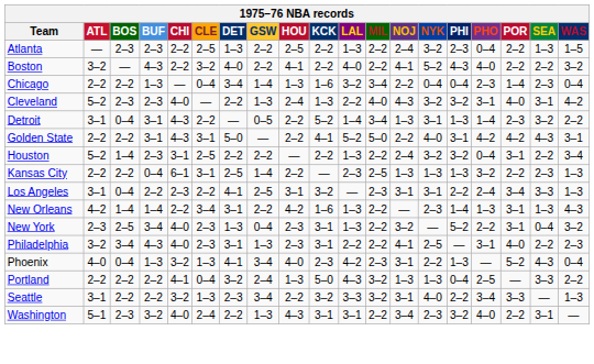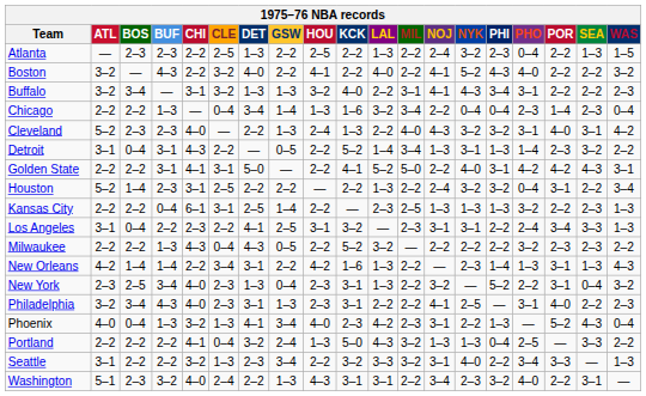 <table class="wikitable" style="font-size:95%; text-align:center;">
 <tr>
 <th colspan=19>1975–76 NBA records</th>
 </tr>
 <tr>
 <th width=100>Team</th>
 <th style="background:#C90F2E;color:#FFFFFF;width=35">ATL</th>
 <th style="background:#006400;color:#FFFFFF;width=35">BOS</th>
 <th style="background:#428FDF;color:#FFFFFF;width=35">BUF</th>
 <th style="background:#BA0C2F;color:#FFFFFF;width=35">CHI</th>
 <th style="background:#FFA402;color:#77222F;width=35">CLE</th>
 <th style="background:#012F6B;color:#FFFFFF;width=35">DET</th>
 <th style="background:#FFC62C;color:#012F6B;width=35">GSW</th>
 <th style="background:#BA0C2F;color:#FFFFFF;width=35">HOU</th>
 <th style="background:#012F6B;color:#FFFFFF;width=35">KCK</th>
 <th style="background:#800080;color:#FFD700;width=35">LAL</th>
 <th style="background:#006400;color:#B22222;width=35">MIL</th>
 <th style="background:#5C2F83;color:#FCC200;width=35">NOJ</th>
 <th style="background:#003EA4;color:#E35208;width=35">NYK</th>
 <th style="background:#012268;color:#FFFFFF;width=35">PHI</th>
 <th style="background:#702F8B;color:#FA4417;width=35">PHO</th>
 <th style="background:#BA0C2F;color:#FFFFFF;width=35">POR</th>
 <th style="background:#00843D;color:#FFCD01;width=35">SEA</th>
 <th style="background:#012F6D;color:#BA0C2F;width=35">WAS</th>
 </tr>
 <tr>
 <td style="text-align:left;"><a href='#'>Atlanta</a></td>
 <td>—</td>
 <td>2–3</td>
 <td>2–3</td>
 <td>2–2</td>
 <td>2–5</td>
 <td>1–3</td>
 <td>2–2</td>
 <td>2–5</td>
 <td>2–2</td>
 <td>1–3</td>
 <td>2–2</td>
 <td>2–4</td>
 <td>3–2</td>
 <td>2–3</td>
 <td>0–4</td>
 <td>2–2</td>
 <td>1–3</td>
 <td>1–5</td>
 </tr>
 <tr>
 <td style="text-align:left;"><a href='#'>Boston</a></td>
 <td>3–2</td>
 <td>—</td>
 <td>4–3</td>
 <td>2–2</td>
 <td>3–2</td>
 <td>4–0</td>
 <td>2–2</td>
 <td>4–1</td>
 <td>2–2</td>
 <td>4–0</td>
 <td>2–2</td>
 <td>4–1</td>
 <td>5–2</td>
 <td>4–3</td>
 <td>4–0</td>
 <td>2–2</td>
 <td>2–2</td>
 <td>3–2</td>
+</tr>
+<tr>
+<td style="text-align:left;"><a href='#'>Buffalo</a></td>
+<td>3–2</td>
+<td>3–4</td>
+<td>—</td>
+<td>3–1</td>
+<td>3–2</td>
+<td>1–3</td>
+<td>1–3</td>
+<td>3–2</td>
+<td>4–0</td>
+<td>2–2</td>
+<td>3–1</td>
+<td>4–1</td>
+<td>4–3</td>
+<td>3–4</td>
+<td>3–1</td>
+<td>2–2</td>
+<td>2–2</td>
+<td>2–3</td>
 </tr>
 <tr>
 <td style="text-align:left;"><a href='#'>Chicago</a></td>
 <td>2–2</td>
 <td>2–2</td>
 <td>1–3</td>
 <td>—</td>
 <td>0–4</td>
 <td>3–4</td>
 <td>1–4</td>
 <td>1–3</td>
 <td>1–6</td>
 <td>3–2</td>
 <td>3–4</td>
 <td>2–2</td>
 <td>0–4</td>
 <td>0–4</td>
 <td>2–3</td>
 <td>1–4</td>
 <td>2–3</td>
 <td>0–4</td>
 </tr>
 <tr>
 <td style="text-align:left;"><a href='#'>Cleveland</a></td>
 <td>5–2</td>
 <td>2–3</td>
 <td>2–3</td>
 <td>4–0</td>
 <td>—</td>
 <td>2–2</td>
 <td>1–3</td>
 <td>2–4</td>
 <td>1–3</td>
 <td>2–2</td>
 <td>4–0</td>
 <td>4–3</td>
 <td>3–2</td>
 <td>3–2</td>
 <td>3–1</td>
 <td>4–0</td>
 <td>3–1</td>
 <td>4–2</td>
 </tr>
 <tr>
 <td style="text-align:left;"><a href='#'>Detroit</a></td>
 <td>3–1</td>
 <td>0–4</td>
 <td>3–1</td>
 <td>4–3</td>
 <td>2–2</td>
 <td>—</td>
 <td>0–5</td>
 <td>2–2</td>
 <td>5–2</td>
 <td>1–4</td>
 <td>3–4</td>
 <td>1–3</td>
 <td>3–1</td>
 <td>1–3</td>
 <td>1–4</td>
 <td>2–3</td>
 <td>3–2</td>
 <td>2–2</td>
 </tr>
 <tr>
 <td style="text-align:left;"><a href='#'>Golden State</a></td>
 <td>2–2</td>
 <td>2–2</td>
 <td>3–1</td>
-<td>4–3</td>
+<td>4–1</td>
 <td>3–1</td>
 <td>5–0</td>
 <td>—</td>
 <td>2–2</td>
 <td>4–1</td>
 <td>5–2</td>
 <td>5–0</td>
 <td>2–2</td>
 <td>4–0</td>
 <td>3–1</td>
 <td>4–2</td>
 <td>4–2</td>
 <td>4–3</td>
 <td>3–1</td>
 </tr>
 <tr>
 <td style="text-align:left;"><a href='#'>Houston</a></td>
 <td>5–2</td>
 <td>1–4</td>
 <td>2–3</td>
 <td>3–1</td>
 <td>2–5</td>
 <td>2–2</td>
 <td>2–2</td>
 <td>—</td>
 <td>2–2</td>
 <td>1–3</td>
 <td>2–2</td>
 <td>2–4</td>
 <td>3–2</td>
 <td>3–2</td>
 <td>0–4</td>
 <td>3–1</td>
 <td>2–2</td>
 <td>3–4</td>
 </tr>
 <tr>
 <td style="text-align:left;"><a href='#'>Kansas City</a></td>
 <td>2–2</td>
 <td>2–2</td>
 <td>0–4</td>
 <td>6–1</td>
 <td>3–1</td>
 <td>2–5</td>
 <td>1–4</td>
 <td>2–2</td>
 <td>—</td>
 <td>2–3</td>
 <td>2–5</td>
 <td>1–3</td>
 <td>1–3</td>
 <td>1–3</td>
 <td>3–2</td>
 <td>2–2</td>
 <td>2–3</td>
 <td>1–3</td>
 </tr>
 <tr>
 <td style="text-align:left;"><a href='#'>Los Angeles</a></td>
 <td>3–1</td>
 <td>0–4</td>
 <td>2–2</td>
 <td>2–3</td>
 <td>2–2</td>
 <td>4–1</td>
 <td>2–5</td>
 <td>3–1</td>
 <td>3–2</td>
 <td>—</td>
 <td>2–3</td>
 <td>3–1</td>
 <td>3–1</td>
 <td>2–2</td>
 <td>2–4</td>
 <td>3–4</td>
 <td>3–3</td>
 <td>1–3</td>
+</tr>
+<tr>
+<td style="text-align:left;"><a href='#'>Milwaukee</a></td>
+<td>2–2</td>
+<td>2–2</td>
+<td>1–3</td>
+<td>4–3</td>
+<td>0–4</td>
+<td>4–3</td>
+<td>0–5</td>
+<td>2–2</td>
+<td>5–2</td>
+<td>3–2</td>
+<td>—</td>
+<td>2–2</td>
+<td>2–2</td>
+<td>2–2</td>
+<td>3–2</td>
+<td>2–3</td>
+<td>2–3</td>
+<td>2–2</td>
 </tr>
 <tr>
 <td style="text-align:left;"><a href='#'>New Orleans</a></td>
 <td>4–2</td>
 <td>1–4</td>
 <td>1–4</td>
 <td>2–2</td>
 <td>3–4</td>
 <td>3–1</td>
 <td>2–2</td>
 <td>4–2</td>
 <td>1–6</td>
 <td>1–3</td>
 <td>2–2</td>
 <td>—</td>
 <td>2–3</td>
 <td>1–4</td>
 <td>1–3</td>
 <td>3–1</td>
 <td>1–3</td>
 <td>4–3</td>
 </tr>
 <tr>
 <td style="text-align:left;"><a href='#'>New York</a></td>
 <td>2–3</td>
 <td>2–5</td>
 <td>3–4</td>
 <td>4–0</td>
 <td>2–3</td>
 <td>1–3</td>
 <td>0–4</td>
 <td>2–3</td>
 <td>3–1</td>
 <td>1–3</td>
 <td>2–2</td>
 <td>3–2</td>
 <td>—</td>
 <td>5–2</td>
 <td>2–2</td>
 <td>3–1</td>
 <td>0–4</td>
 <td>3–2</td>
 </tr>
 <tr>
 <td style="text-align:left;"><a href='#'>Philadelphia</a></td>
 <td>3–2</td>
 <td>3–4</td>
 <td>4–3</td>
 <td>4–0</td>
 <td>2–3</td>
 <td>3–1</td>
 <td>1–3</td>
 <td>2–3</td>
 <td>3–1</td>
 <td>2–2</td>
 <td>2–2</td>
 <td>4–1</td>
 <td>2–5</td>
 <td>—</td>
 <td>3–1</td>
 <td>4–0</td>
 <td>2–2</td>
 <td>2–3</td>
 </tr>
 <tr>
 <td style="text-align:left;">Phoenix</td>
 <td>4–0</td>
 <td>0–4</td>
 <td>1–3</td>
 <td>3–2</td>
 <td>1–3</td>
 <td>4–1</td>
 <td>3–4</td>
 <td>4–0</td>
 <td>2–3</td>
 <td>4–2</td>
 <td>2–3</td>
 <td>3–1</td>
 <td>2–2</td>
 <td>1–3</td>
 <td>—</td>
 <td>5–2</td>
 <td>4–3</td>
 <td>0–4</td>
 </tr>
 <tr>
 <td style="text-align:left;"><a href='#'>Portland</a></td>
 <td>2–2</td>
 <td>2–2</td>
 <td>2–2</td>
 <td>4–1</td>
 <td>0–4</td>
 <td>3–2</td>
 <td>2–4</td>
 <td>1–3</td>
 <td>5–0</td>
 <td>4–3</td>
 <td>3–2</td>
 <td>1–3</td>
 <td>1–3</td>
 <td>0–4</td>
 <td>2–5</td>
 <td>—</td>
 <td>3–3</td>
 <td>2–2</td>
 </tr>
 <tr>
 <td style="text-align:left;"><a href='#'>Seattle</a></td>
 <td>3–1</td>
 <td>2–2</td>
 <td>2–2</td>
 <td>3–2</td>
 <td>1–3</td>
 <td>2–3</td>
 <td>3–4</td>
 <td>2–2</td>
 <td>3–2</td>
 <td>3–3</td>
 <td>3–2</td>
 <td>3–1</td>
 <td>4–0</td>
 <td>2–2</td>
 <td>3–4</td>
 <td>3–3</td>
 <td>—</td>
 <td>1–3</td>
 </tr>
 <tr>
 <td style="text-align:left;"><a href='#'>Washington</a></td>
 <td>5–1</td>
 <td>2–3</td>
 <td>3–2</td>
 <td>4–0</td>
 <td>2–4</td>
 <td>2–2</td>
 <td>1–3</td>
 <td>4–3</td>
 <td>3–1</td>
 <td>3–1</td>
 <td>2–2</td>
 <td>3–4</td>
 <td>2–3</td>
 <td>3–2</td>
 <td>4–0</td>
 <td>2–2</td>
 <td>3–1</td>
 <td>—</td>
 </tr>
 </table>
